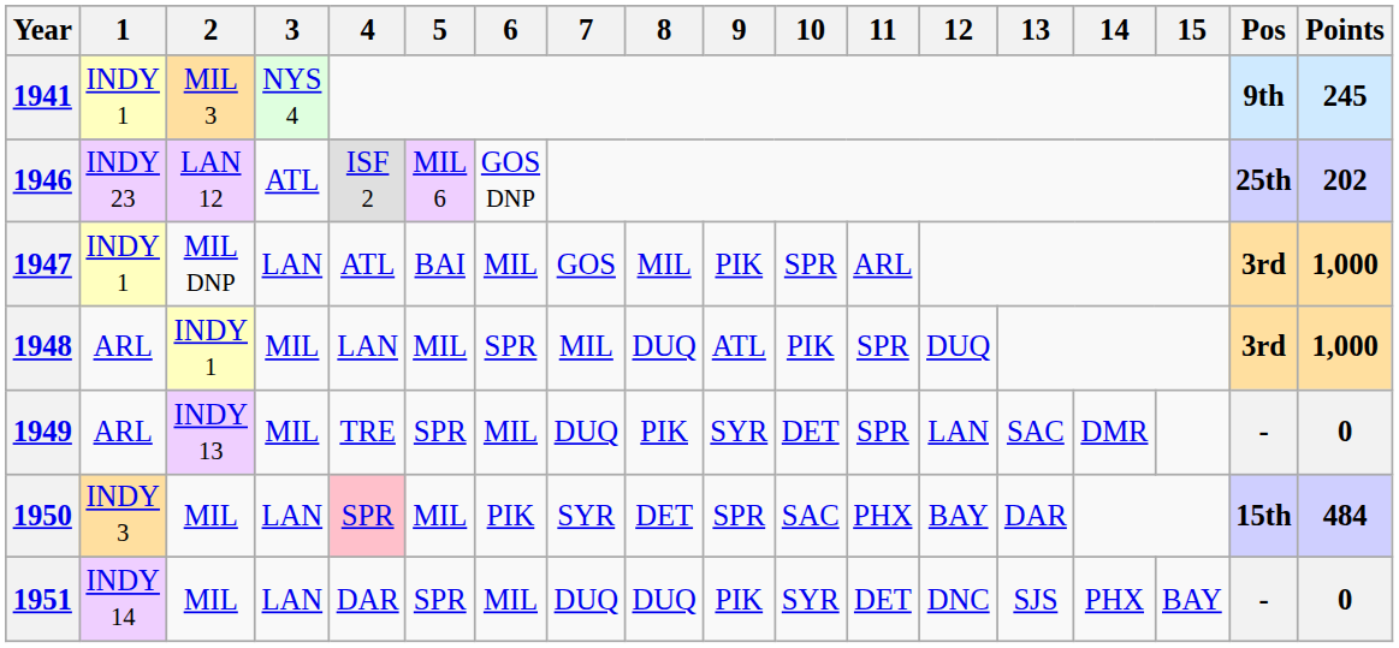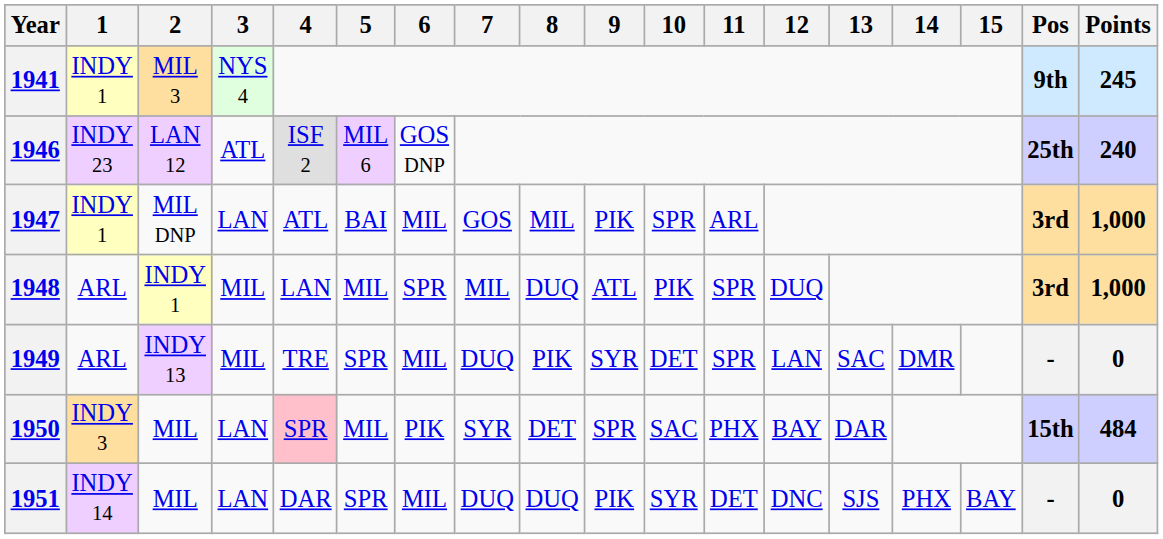 <table class="wikitable" style="text-align:center; font-size:90%">
 <tr>
 <th>Year</th>
 <th>1</th>
 <th>2</th>
 <th>3</th>
 <th>4</th>
 <th>5</th>
 <th>6</th>
 <th>7</th>
 <th>8</th>
 <th>9</th>
 <th>10</th>
 <th>11</th>
 <th>12</th>
 <th>13</th>
 <th>14</th>
 <th>15</th>
 <th>Pos</th>
 <th>Points</th>
 </tr>
 <tr>
 <th rowspan=1><a href='#'>1941</a></th>
 <td style="background:#FFFFBF;"><a href='#'>INDY</a><br><small>1</small></td>
 <td style="background:#FFDF9F;"><a href='#'>MIL</a><br><small>3</small></td>
 <td style="background:#DFFFDF;"><a href='#'>NYS</a><br><small>4</small></td>
 <td colspan=12></td>
 <th style="background:#CFEAFF;">9th</th>
 <th style="background:#CFEAFF;">245</th>
 </tr>
 <tr>
 <th rowspan=1><a href='#'>1946</a></th>
 <td style="background:#EFCFFF;"><a href='#'>INDY</a><br><small>23</small></td>
 <td style="background:#EFCFFF;"><a href='#'>LAN</a><br><small>12</small></td>
 <td><a href='#'>ATL</a><br><small></small></td>
 <td style="background:#DFDFDF;"><a href='#'>ISF</a><br><small>2</small></td>
 <td style="background:#EFCFFF;"><a href='#'>MIL</a><br><small>6</small></td>
 <td><a href='#'>GOS</a><br><small>DNP</small></td>
 <td colspan=9></td>
 <th style="background:#CFCFFF;">25th</th>
-<th style="background:#CFCFFF;">202</th>
+<th style="background:#CFCFFF;">240</th>
 </tr>
 <tr>
 <th rowspan=1><a href='#'>1947</a></th>
 <td style="background:#FFFFBF;"><a href='#'>INDY</a><br><small>1</small></td>
 <td><a href='#'>MIL</a><br><small>DNP</small></td>
 <td><a href='#'>LAN</a><br><small> </small></td>
 <td><a href='#'>ATL</a><br><small> </small></td>
 <td><a href='#'>BAI</a><br><small> </small></td>
 <td><a href='#'>MIL</a><br><small> </small></td>
 <td><a href='#'>GOS</a><br><small> </small></td>
 <td><a href='#'>MIL</a><br><small> </small></td>
 <td><a href='#'>PIK</a></td>
 <td><a href='#'>SPR</a><br><small> </small></td>
 <td><a href='#'>ARL</a><br><small> </small></td>
 <td colspan=4></td>
 <th style="background:#FFDF9F;">3rd</th>
 <th style="background:#FFDF9F;">1,000</th>
 </tr>
 <tr>
 <th rowspan=1><a href='#'>1948</a></th>
 <td><a href='#'>ARL</a><br><small> </small></td>
 <td style="background:#FFFFBF;"><a href='#'>INDY</a><br><small>1</small></td>
 <td><a href='#'>MIL</a><br><small> </small></td>
 <td><a href='#'>LAN</a><br><small> </small></td>
 <td><a href='#'>MIL</a><br><small> </small></td>
 <td><a href='#'>SPR</a><br><small> </small></td>
 <td><a href='#'>MIL</a><br><small> </small></td>
 <td><a href='#'>DUQ</a><br><small> </small></td>
 <td><a href='#'>ATL</a><br><small> </small></td>
 <td><a href='#'>PIK</a></td>
 <td><a href='#'>SPR</a><br><small> </small></td>
 <td><a href='#'>DUQ</a><br><small> </small></td>
 <td colspan=3></td>
 <th style="background:#FFDF9F;">3rd</th>
 <th style="background:#FFDF9F;">1,000</th>
 </tr>
 <tr>
 <th rowspan=1><a href='#'>1949</a></th>
 <td><a href='#'>ARL</a><br><small> </small></td>
 <td style="background:#EFCFFF;"><a href='#'>INDY</a><br><small>13</small></td>
 <td><a href='#'>MIL</a><br><small> </small></td>
 <td><a href='#'>TRE</a><br><small> </small></td>
 <td><a href='#'>SPR</a><br><small> </small></td>
 <td><a href='#'>MIL</a><br><small> </small></td>
 <td><a href='#'>DUQ</a><br><small> </small></td>
 <td><a href='#'>PIK</a></td>
 <td><a href='#'>SYR</a><br><small> </small></td>
 <td><a href='#'>DET</a><br><small> </small></td>
 <td><a href='#'>SPR</a><br><small> </small></td>
 <td><a href='#'>LAN</a><br><small> </small></td>
 <td><a href='#'>SAC</a><br><small> </small></td>
 <td><a href='#'>DMR</a><br><small> </small></td>
 <td colspan=1></td>
 <th>-</th>
 <th>0</th>
 </tr>
 <tr>
 <th><a href='#'>1950</a></th>
 <td style="background:#FFDF9F;"><a href='#'>INDY</a><br><small>3</small></td>
 <td><a href='#'>MIL</a><br><small> </small></td>
 <td><a href='#'>LAN</a><br><small> </small></td>
 <td style="background: pink;"><a href='#'>SPR</a><br><small> </small></td>
 <td><a href='#'>MIL</a><br><small> </small></td>
 <td><a href='#'>PIK</a></td>
 <td><a href='#'>SYR</a><br><small> </small></td>
 <td><a href='#'>DET</a><br><small> </small></td>
 <td><a href='#'>SPR</a><br><small> </small></td>
 <td><a href='#'>SAC</a><br><small> </small></td>
 <td><a href='#'>PHX</a><br><small> </small></td>
 <td><a href='#'>BAY</a><br><small> </small></td>
 <td><a href='#'>DAR</a><br><small> </small></td>
 <td colspan=2></td>
 <th style="background:#CFCFFF;">15th</th>
 <th style="background:#CFCFFF;">484</th>
 </tr>
 <tr>
 <th rowspan=1><a href='#'>1951</a></th>
 <td style="background:#EFCFFF;"><a href='#'>INDY</a><br><small>14</small></td>
 <td><a href='#'>MIL</a><br><small> </small></td>
 <td><a href='#'>LAN</a><br><small> </small></td>
 <td><a href='#'>DAR</a><br><small> </small></td>
 <td><a href='#'>SPR</a><br><small> </small></td>
 <td><a href='#'>MIL</a><br><small> </small></td>
 <td><a href='#'>DUQ</a><br><small> </small></td>
 <td><a href='#'>DUQ</a><br><small> </small></td>
 <td><a href='#'>PIK</a></td>
 <td><a href='#'>SYR</a><br><small> </small></td>
 <td><a href='#'>DET</a><br><small> </small></td>
 <td><a href='#'>DNC</a><br><small> </small></td>
 <td><a href='#'>SJS</a><br><small> </small></td>
 <td><a href='#'>PHX</a><br><small> </small></td>
 <td><a href='#'>BAY</a><br><small> </small></td>
 <th>-</th>
 <th>0</th>
 </tr>
 </table>
